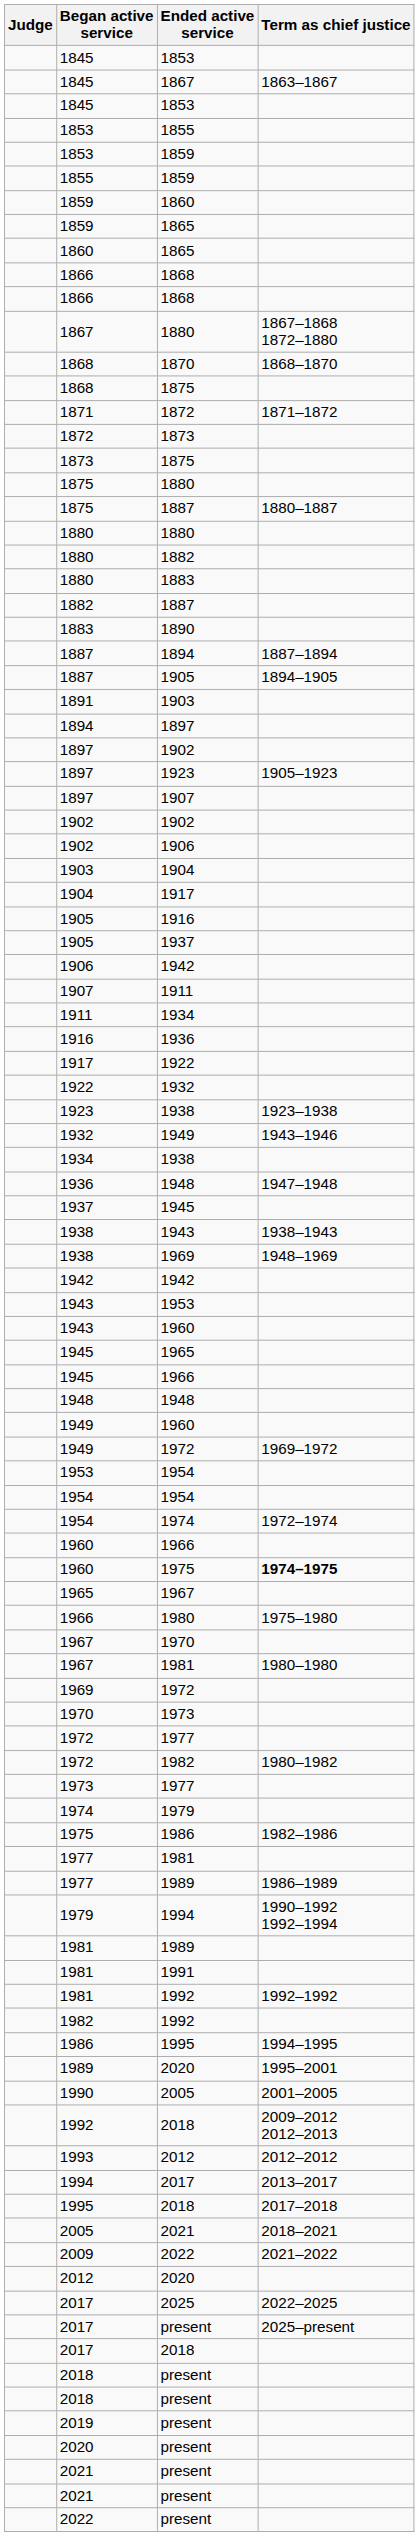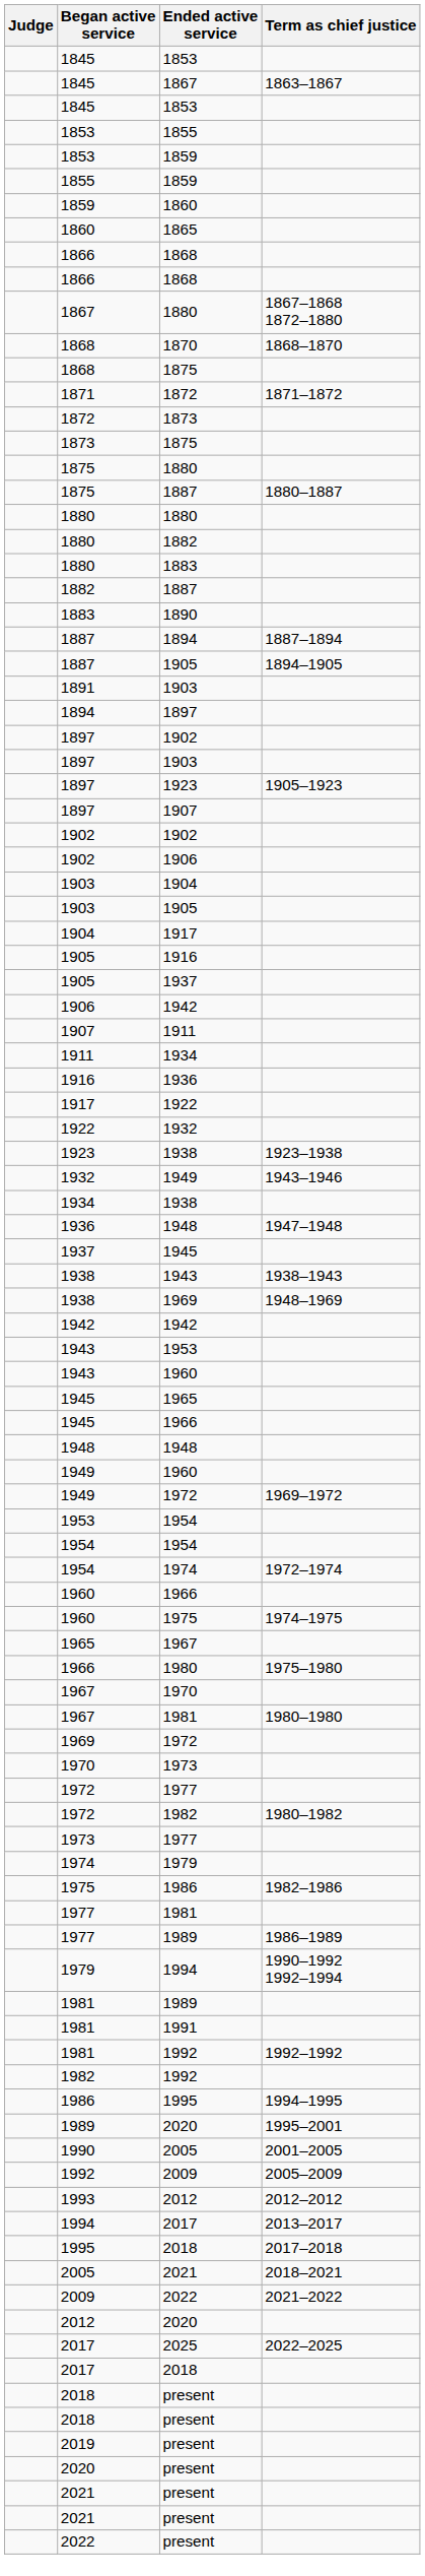 <table class="wikitable sortable">
 <tr>
 <th>Judge</th>
 <th>Began active<br>service</th>
 <th>Ended active<br>service</th>
 <th>Term as chief justice</th>
 </tr>
 <tr>
 <td></td>
 <td>1845</td>
 <td>1853</td>
 <td></td>
 </tr>
 <tr>
 <td></td>
 <td>1845</td>
 <td>1867</td>
 <td>1863–1867</td>
 </tr>
 <tr>
 <td></td>
 <td>1845</td>
 <td>1853</td>
 <td></td>
 </tr>
 <tr>
 <td></td>
 <td>1853</td>
 <td>1855</td>
 <td></td>
 </tr>
 <tr>
 <td></td>
 <td>1853</td>
 <td>1859</td>
 <td></td>
 </tr>
 <tr>
 <td></td>
 <td>1855</td>
 <td>1859</td>
 <td></td>
 </tr>
 <tr>
 <td></td>
 <td>1859</td>
 <td>1860</td>
-<td></td>
-</tr>
-<tr>
-<td></td>
-<td>1859</td>
-<td>1865</td>
 <td></td>
 </tr>
 <tr>
 <td></td>
 <td>1860</td>
 <td>1865</td>
 <td></td>
 </tr>
 <tr>
 <td></td>
 <td>1866</td>
 <td>1868</td>
 <td></td>
 </tr>
 <tr>
 <td></td>
 <td>1866</td>
 <td>1868</td>
 <td></td>
 </tr>
 <tr>
 <td></td>
 <td>1867</td>
 <td>1880</td>
 <td>1867–1868<br>1872–1880</td>
 </tr>
 <tr>
 <td></td>
 <td>1868</td>
 <td>1870</td>
 <td>1868–1870</td>
 </tr>
 <tr>
 <td></td>
 <td>1868</td>
 <td>1875</td>
 <td></td>
 </tr>
 <tr>
 <td></td>
 <td>1871</td>
 <td>1872</td>
 <td>1871–1872</td>
 </tr>
 <tr>
 <td></td>
 <td>1872</td>
 <td>1873</td>
 <td></td>
 </tr>
 <tr>
 <td></td>
 <td>1873</td>
 <td>1875</td>
 <td></td>
 </tr>
 <tr>
 <td></td>
 <td>1875</td>
 <td>1880</td>
 <td></td>
 </tr>
 <tr>
 <td></td>
 <td>1875</td>
 <td>1887</td>
 <td>1880–1887</td>
 </tr>
 <tr>
 <td></td>
 <td>1880</td>
 <td>1880</td>
 <td></td>
 </tr>
 <tr>
 <td></td>
 <td>1880</td>
 <td>1882</td>
 <td></td>
 </tr>
 <tr>
 <td></td>
 <td>1880</td>
 <td>1883</td>
 <td></td>
 </tr>
 <tr>
 <td></td>
 <td>1882</td>
 <td>1887</td>
 <td></td>
 </tr>
 <tr>
 <td></td>
 <td>1883</td>
 <td>1890</td>
 <td></td>
 </tr>
 <tr>
 <td></td>
 <td>1887</td>
 <td>1894</td>
 <td>1887–1894</td>
 </tr>
 <tr>
 <td></td>
 <td>1887</td>
 <td>1905</td>
 <td>1894–1905</td>
 </tr>
 <tr>
 <td></td>
 <td>1891</td>
 <td>1903</td>
 <td></td>
 </tr>
 <tr>
 <td></td>
 <td>1894</td>
 <td>1897</td>
 <td></td>
 </tr>
 <tr>
 <td></td>
 <td>1897</td>
 <td>1902</td>
 <td></td>
 </tr>
 <tr>
 <td></td>
 <td>1897</td>
+<td>1903</td>
+<td></td>
+</tr>
+<tr>
+<td></td>
+<td>1897</td>
 <td>1923</td>
 <td>1905–1923</td>
 </tr>
 <tr>
 <td></td>
 <td>1897</td>
 <td>1907</td>
 <td></td>
 </tr>
 <tr>
 <td></td>
 <td>1902</td>
 <td>1902</td>
 <td></td>
 </tr>
 <tr>
 <td></td>
 <td>1902</td>
 <td>1906</td>
 <td></td>
 </tr>
 <tr>
 <td></td>
 <td>1903</td>
 <td>1904</td>
+<td></td>
+</tr>
+<tr>
+<td></td>
+<td>1903</td>
+<td>1905</td>
 <td></td>
 </tr>
 <tr>
 <td></td>
 <td>1904</td>
 <td>1917</td>
 <td></td>
 </tr>
 <tr>
 <td></td>
 <td>1905</td>
 <td>1916</td>
 <td></td>
 </tr>
 <tr>
 <td></td>
 <td>1905</td>
 <td>1937</td>
 <td></td>
 </tr>
 <tr>
 <td></td>
 <td>1906</td>
 <td>1942</td>
 <td></td>
 </tr>
 <tr>
 <td></td>
 <td>1907</td>
 <td>1911</td>
 <td></td>
 </tr>
 <tr>
 <td></td>
 <td>1911</td>
 <td>1934</td>
 <td></td>
 </tr>
 <tr>
 <td></td>
 <td>1916</td>
 <td>1936</td>
 <td></td>
 </tr>
 <tr>
 <td></td>
 <td>1917</td>
 <td>1922</td>
 <td></td>
 </tr>
 <tr>
 <td></td>
 <td>1922</td>
 <td>1932</td>
 <td></td>
 </tr>
 <tr>
 <td></td>
 <td>1923</td>
 <td>1938</td>
 <td>1923–1938</td>
 </tr>
 <tr>
 <td></td>
 <td>1932</td>
 <td>1949</td>
 <td>1943–1946</td>
 </tr>
 <tr>
 <td></td>
 <td>1934</td>
 <td>1938</td>
 <td></td>
 </tr>
 <tr>
 <td></td>
 <td>1936</td>
 <td>1948</td>
 <td>1947–1948</td>
 </tr>
 <tr>
 <td></td>
 <td>1937</td>
 <td>1945</td>
 <td></td>
 </tr>
 <tr>
 <td></td>
 <td>1938</td>
 <td>1943</td>
 <td>1938–1943</td>
 </tr>
 <tr>
 <td></td>
 <td>1938</td>
 <td>1969</td>
 <td>1948–1969</td>
 </tr>
 <tr>
 <td></td>
 <td>1942</td>
 <td>1942</td>
 <td></td>
 </tr>
 <tr>
 <td></td>
 <td>1943</td>
 <td>1953</td>
 <td></td>
 </tr>
 <tr>
 <td></td>
 <td>1943</td>
 <td>1960</td>
 <td></td>
 </tr>
 <tr>
 <td></td>
 <td>1945</td>
 <td>1965</td>
 <td></td>
 </tr>
 <tr>
 <td></td>
 <td>1945</td>
 <td>1966</td>
 <td></td>
 </tr>
 <tr>
 <td></td>
 <td>1948</td>
 <td>1948</td>
 <td></td>
 </tr>
 <tr>
 <td></td>
 <td>1949</td>
 <td>1960</td>
 <td></td>
 </tr>
 <tr>
 <td></td>
 <td>1949</td>
 <td>1972</td>
 <td>1969–1972</td>
 </tr>
 <tr>
 <td></td>
 <td>1953</td>
 <td>1954</td>
 <td></td>
 </tr>
 <tr>
 <td></td>
 <td>1954</td>
 <td>1954</td>
 <td></td>
 </tr>
 <tr>
 <td></td>
 <td>1954</td>
 <td>1974</td>
 <td>1972–1974</td>
 </tr>
 <tr>
 <td></td>
 <td>1960</td>
 <td>1966</td>
 <td></td>
 </tr>
 <tr>
 <td></td>
 <td>1960</td>
 <td>1975</td>
-<td><strong>1974–1975</strong></td>
+<td>1974–1975</td>
 </tr>
 <tr>
 <td></td>
 <td>1965</td>
 <td>1967</td>
 <td></td>
 </tr>
 <tr>
 <td></td>
 <td>1966</td>
 <td>1980</td>
 <td>1975–1980</td>
 </tr>
 <tr>
 <td></td>
 <td>1967</td>
 <td>1970</td>
 <td></td>
 </tr>
 <tr>
 <td></td>
 <td>1967</td>
 <td>1981</td>
 <td>1980–1980</td>
 </tr>
 <tr>
 <td></td>
 <td>1969</td>
 <td>1972</td>
 <td></td>
 </tr>
 <tr>
 <td></td>
 <td>1970</td>
 <td>1973</td>
 <td></td>
 </tr>
 <tr>
 <td></td>
 <td>1972</td>
 <td>1977</td>
 <td></td>
 </tr>
 <tr>
 <td></td>
 <td>1972</td>
 <td>1982</td>
 <td>1980–1982</td>
 </tr>
 <tr>
 <td></td>
 <td>1973</td>
 <td>1977</td>
 <td></td>
 </tr>
 <tr>
 <td></td>
 <td>1974</td>
 <td>1979</td>
 <td></td>
 </tr>
 <tr>
 <td></td>
 <td>1975</td>
 <td>1986</td>
 <td>1982–1986</td>
 </tr>
 <tr>
 <td></td>
 <td>1977</td>
 <td>1981</td>
 <td></td>
 </tr>
 <tr>
 <td></td>
 <td>1977</td>
 <td>1989</td>
 <td>1986–1989</td>
 </tr>
 <tr>
 <td></td>
 <td>1979</td>
 <td>1994</td>
 <td>1990–1992<br>1992–1994</td>
 </tr>
 <tr>
 <td></td>
 <td>1981</td>
 <td>1989</td>
 <td></td>
 </tr>
 <tr>
 <td></td>
 <td>1981</td>
 <td>1991</td>
 <td></td>
 </tr>
 <tr>
 <td></td>
 <td>1981</td>
 <td>1992</td>
 <td>1992–1992</td>
 </tr>
 <tr>
 <td></td>
 <td>1982</td>
 <td>1992</td>
 <td></td>
 </tr>
 <tr>
 <td></td>
 <td>1986</td>
 <td>1995</td>
 <td>1994–1995</td>
 </tr>
 <tr>
 <td></td>
 <td>1989</td>
 <td>2020</td>
 <td>1995–2001</td>
 </tr>
 <tr>
 <td></td>
 <td>1990</td>
 <td>2005</td>
 <td>2001–2005</td>
 </tr>
 <tr>
 <td></td>
 <td>1992</td>
-<td>2018</td>
-<td>2009–2012<br>2012–2013</td>
+<td>2009</td>
+<td>2005–2009</td>
 </tr>
 <tr>
 <td></td>
 <td>1993</td>
 <td>2012</td>
 <td>2012–2012</td>
 </tr>
 <tr>
 <td></td>
 <td>1994</td>
 <td>2017</td>
 <td>2013–2017</td>
 </tr>
 <tr>
 <td></td>
 <td>1995</td>
 <td>2018</td>
 <td>2017–2018</td>
 </tr>
 <tr>
 <td></td>
 <td>2005</td>
 <td>2021</td>
 <td>2018–2021</td>
 </tr>
 <tr>
 <td></td>
 <td>2009</td>
 <td>2022</td>
 <td>2021–2022</td>
 </tr>
 <tr>
 <td></td>
 <td>2012</td>
 <td>2020</td>
 <td></td>
 </tr>
 <tr>
 <td></td>
 <td>2017</td>
 <td>2025</td>
 <td>2022–2025</td>
-</tr>
-<tr>
-<td></td>
-<td>2017</td>
-<td>present</td>
-<td>2025–present</td>
 </tr>
 <tr>
 <td></td>
 <td>2017</td>
 <td>2018</td>
 <td></td>
 </tr>
 <tr>
 <td></td>
 <td>2018</td>
 <td>present</td>
 <td></td>
 </tr>
 <tr>
 <td></td>
 <td>2018</td>
 <td>present</td>
 <td></td>
 </tr>
 <tr>
 <td></td>
 <td>2019</td>
 <td>present</td>
 <td></td>
 </tr>
 <tr>
 <td></td>
 <td>2020</td>
 <td>present</td>
 <td></td>
 </tr>
 <tr>
 <td></td>
 <td>2021</td>
 <td>present</td>
 <td></td>
 </tr>
 <tr>
 <td></td>
 <td>2021</td>
 <td>present</td>
 <td></td>
 </tr>
 <tr>
 <td></td>
 <td>2022</td>
 <td>present</td>
 <td></td>
 </tr>
 </table>
